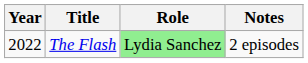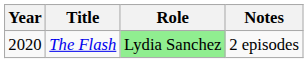 <table class="wikitable sortable">
 <tr>
 <th>Year</th>
 <th>Title</th>
 <th class="unsortable">Role</th>
 <th class="unsortable">Notes</th>
 </tr>
 <tr>
-<td>2022</td>
+<td>2020</td>
 <td><em><a href='#'>The Flash</a></em></td>
 <td style="background: lightgreen;">Lydia Sanchez</td>
 <td>2 episodes</td>
 </tr>
 </table>
